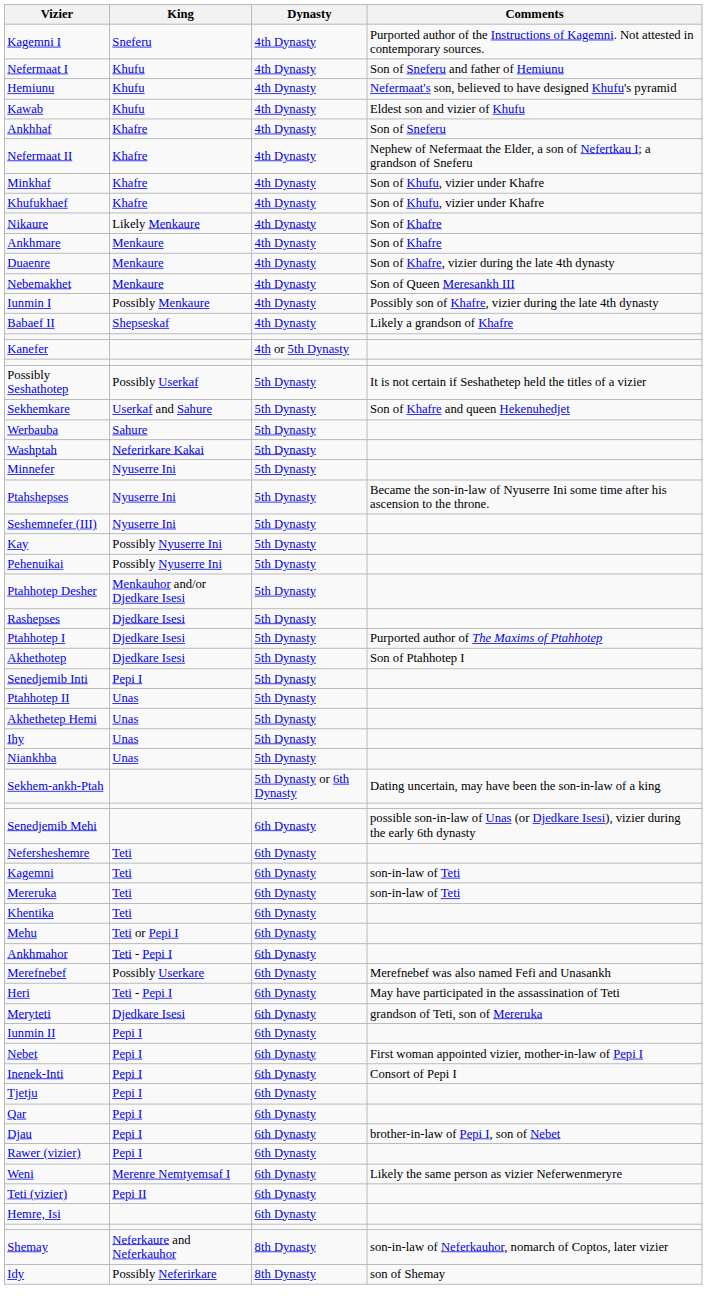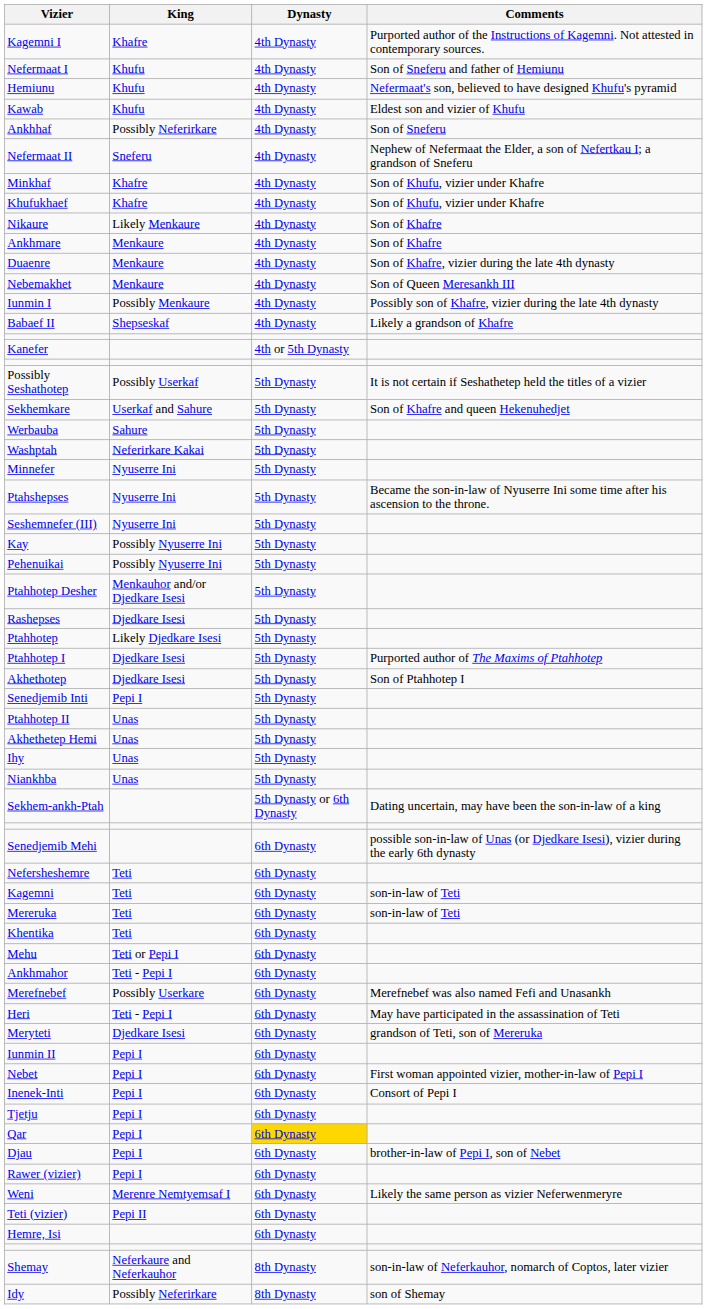 <table class="wikitable" style="margin:auto;">
 <tr>
 <th>Vizier</th>
 <th>King</th>
 <th>Dynasty</th>
 <th>Comments</th>
 </tr>
 <tr>
 <td><a href='#'>Kagemni I</a></td>
-<td><a href='#'>Sneferu</a></td>
+<td><a href='#'>Khafre</a></td>
 <td><a href='#'>4th Dynasty</a></td>
 <td>Purported author of the <a href='#'>Instructions of Kagemni</a>. Not attested in contemporary sources.</td>
 </tr>
 <tr>
 <td><a href='#'>Nefermaat I</a></td>
 <td><a href='#'>Khufu</a></td>
 <td><a href='#'>4th Dynasty</a></td>
 <td>Son of <a href='#'>Sneferu</a> and father of <a href='#'>Hemiunu</a></td>
 </tr>
 <tr>
 <td><a href='#'>Hemiunu</a></td>
 <td><a href='#'>Khufu</a></td>
 <td><a href='#'>4th Dynasty</a></td>
 <td><a href='#'>Nefermaat's</a> son, believed to have designed <a href='#'>Khufu</a>'s pyramid</td>
 </tr>
 <tr>
 <td><a href='#'>Kawab</a></td>
 <td><a href='#'>Khufu</a></td>
 <td><a href='#'>4th Dynasty</a></td>
 <td>Eldest son and vizier of <a href='#'>Khufu</a></td>
 </tr>
 <tr>
 <td><a href='#'>Ankhhaf</a></td>
-<td><a href='#'>Khafre</a></td>
+<td>Possibly <a href='#'>Neferirkare</a></td>
 <td><a href='#'>4th Dynasty</a></td>
 <td>Son of <a href='#'>Sneferu</a></td>
 </tr>
 <tr>
 <td><a href='#'>Nefermaat II</a></td>
-<td><a href='#'>Khafre</a></td>
+<td><a href='#'>Sneferu</a></td>
 <td><a href='#'>4th Dynasty</a></td>
 <td>Nephew of Nefermaat the Elder, a son of <a href='#'>Nefertkau I</a>; a grandson of Sneferu</td>
 </tr>
 <tr>
 <td><a href='#'>Minkhaf</a></td>
 <td><a href='#'>Khafre</a></td>
 <td><a href='#'>4th Dynasty</a></td>
 <td>Son of <a href='#'>Khufu</a>, vizier under Khafre</td>
 </tr>
 <tr>
 <td><a href='#'>Khufukhaef</a></td>
 <td><a href='#'>Khafre</a></td>
 <td><a href='#'>4th Dynasty</a></td>
 <td>Son of <a href='#'>Khufu</a>, vizier under Khafre</td>
 </tr>
 <tr>
 <td><a href='#'>Nikaure</a></td>
 <td>Likely <a href='#'>Menkaure</a></td>
 <td><a href='#'>4th Dynasty</a></td>
 <td>Son of <a href='#'>Khafre</a></td>
 </tr>
 <tr>
 <td><a href='#'>Ankhmare</a></td>
 <td><a href='#'>Menkaure</a></td>
 <td><a href='#'>4th Dynasty</a></td>
 <td>Son of <a href='#'>Khafre</a></td>
 </tr>
 <tr>
 <td><a href='#'>Duaenre</a></td>
 <td><a href='#'>Menkaure</a></td>
 <td><a href='#'>4th Dynasty</a></td>
 <td>Son of <a href='#'>Khafre</a>, vizier during the late 4th dynasty</td>
 </tr>
 <tr>
 <td><a href='#'>Nebemakhet</a></td>
 <td><a href='#'>Menkaure</a></td>
 <td><a href='#'>4th Dynasty</a></td>
 <td>Son of Queen <a href='#'>Meresankh III</a></td>
 </tr>
 <tr>
 <td><a href='#'>Iunmin I</a></td>
 <td>Possibly <a href='#'>Menkaure</a></td>
 <td><a href='#'>4th Dynasty</a></td>
 <td>Possibly son of <a href='#'>Khafre</a>, vizier during the late 4th dynasty</td>
 </tr>
 <tr>
 <td><a href='#'>Babaef II</a></td>
 <td><a href='#'>Shepseskaf</a></td>
 <td><a href='#'>4th Dynasty</a></td>
 <td>Likely a grandson of <a href='#'>Khafre</a></td>
 </tr>
 <tr>
 <td></td>
 <td></td>
 <td></td>
 <td></td>
 </tr>
 <tr>
 <td><a href='#'>Kanefer</a></td>
 <td></td>
 <td><a href='#'>4th</a> or <a href='#'>5th Dynasty</a></td>
 <td></td>
 </tr>
 <tr>
 <td></td>
 <td></td>
 <td></td>
 <td></td>
 </tr>
 <tr>
 <td>Possibly <a href='#'>Seshathotep</a></td>
 <td>Possibly <a href='#'>Userkaf</a></td>
 <td><a href='#'>5th Dynasty</a></td>
 <td>It is not certain if Seshathetep held the titles of a vizier</td>
 </tr>
 <tr>
 <td><a href='#'>Sekhemkare</a></td>
 <td><a href='#'>Userkaf</a> and <a href='#'>Sahure</a></td>
 <td><a href='#'>5th Dynasty</a></td>
 <td>Son of <a href='#'>Khafre</a> and queen <a href='#'>Hekenuhedjet</a></td>
 </tr>
 <tr>
 <td><a href='#'>Werbauba</a></td>
 <td><a href='#'>Sahure</a></td>
 <td><a href='#'>5th Dynasty</a></td>
 <td></td>
 </tr>
 <tr>
 <td><a href='#'>Washptah</a></td>
 <td><a href='#'>Neferirkare Kakai</a></td>
 <td><a href='#'>5th Dynasty</a></td>
 <td></td>
 </tr>
 <tr>
 <td><a href='#'>Minnefer</a></td>
 <td><a href='#'>Nyuserre Ini</a></td>
 <td><a href='#'>5th Dynasty</a></td>
 <td></td>
 </tr>
 <tr>
 <td><a href='#'>Ptahshepses</a></td>
 <td><a href='#'>Nyuserre Ini</a></td>
 <td><a href='#'>5th Dynasty</a></td>
 <td>Became the son-in-law of Nyuserre Ini some time after his ascension to the throne.</td>
 </tr>
 <tr>
 <td><a href='#'>Seshemnefer (III)</a></td>
 <td><a href='#'>Nyuserre Ini</a></td>
 <td><a href='#'>5th Dynasty</a></td>
 <td></td>
 </tr>
 <tr>
 <td><a href='#'>Kay</a></td>
 <td>Possibly <a href='#'>Nyuserre Ini</a></td>
 <td><a href='#'>5th Dynasty</a></td>
 <td></td>
 </tr>
 <tr>
 <td><a href='#'>Pehenuikai</a></td>
 <td>Possibly <a href='#'>Nyuserre Ini</a></td>
 <td><a href='#'>5th Dynasty</a></td>
 <td></td>
 </tr>
 <tr>
 <td><a href='#'>Ptahhotep Desher</a></td>
 <td><a href='#'>Menkauhor</a> and/or <a href='#'>Djedkare Isesi</a></td>
 <td><a href='#'>5th Dynasty</a></td>
 <td></td>
 </tr>
 <tr>
 <td><a href='#'>Rashepses</a></td>
 <td><a href='#'>Djedkare Isesi</a></td>
+<td><a href='#'>5th Dynasty</a></td>
+<td></td>
+</tr>
+<tr>
+<td><a href='#'>Ptahhotep</a></td>
+<td>Likely <a href='#'>Djedkare Isesi</a></td>
 <td><a href='#'>5th Dynasty</a></td>
 <td></td>
 </tr>
 <tr>
 <td><a href='#'>Ptahhotep I</a></td>
 <td><a href='#'>Djedkare Isesi</a></td>
 <td><a href='#'>5th Dynasty</a></td>
 <td>Purported author of <em><a href='#'>The Maxims of Ptahhotep</a></em></td>
 </tr>
 <tr>
 <td><a href='#'>Akhethotep</a></td>
 <td><a href='#'>Djedkare Isesi</a></td>
 <td><a href='#'>5th Dynasty</a></td>
 <td>Son of Ptahhotep I</td>
 </tr>
 <tr>
 <td><a href='#'>Senedjemib Inti</a></td>
 <td><a href='#'>Pepi I</a></td>
 <td><a href='#'>5th Dynasty</a></td>
 <td></td>
 </tr>
 <tr>
 <td><a href='#'>Ptahhotep II</a></td>
 <td><a href='#'>Unas</a></td>
 <td><a href='#'>5th Dynasty</a></td>
 <td></td>
 </tr>
 <tr>
 <td><a href='#'>Akhethetep Hemi</a></td>
 <td><a href='#'>Unas</a></td>
 <td><a href='#'>5th Dynasty</a></td>
 <td></td>
 </tr>
 <tr>
 <td><a href='#'>Ihy</a></td>
 <td><a href='#'>Unas</a></td>
 <td><a href='#'>5th Dynasty</a></td>
 <td></td>
 </tr>
 <tr>
 <td><a href='#'>Niankhba</a></td>
 <td><a href='#'>Unas</a></td>
 <td><a href='#'>5th Dynasty</a></td>
 <td></td>
 </tr>
 <tr>
 <td><a href='#'>Sekhem-ankh-Ptah</a></td>
 <td></td>
 <td><a href='#'>5th Dynasty</a> or <a href='#'>6th Dynasty</a></td>
 <td>Dating uncertain, may have been the son-in-law of a king</td>
 </tr>
 <tr>
 <td></td>
 <td></td>
 <td></td>
 <td></td>
 </tr>
 <tr>
 <td><a href='#'>Senedjemib Mehi</a></td>
 <td></td>
 <td><a href='#'>6th Dynasty</a></td>
 <td>possible son-in-law of <a href='#'>Unas</a> (or <a href='#'>Djedkare Isesi</a>), vizier during the early 6th dynasty</td>
 </tr>
 <tr>
 <td><a href='#'>Nefersheshemre</a></td>
 <td><a href='#'>Teti</a></td>
 <td><a href='#'>6th Dynasty</a></td>
 <td></td>
 </tr>
 <tr>
 <td><a href='#'>Kagemni</a></td>
 <td><a href='#'>Teti</a></td>
 <td><a href='#'>6th Dynasty</a></td>
 <td>son-in-law of <a href='#'>Teti</a></td>
 </tr>
 <tr>
 <td><a href='#'>Mereruka</a></td>
 <td><a href='#'>Teti</a></td>
 <td><a href='#'>6th Dynasty</a></td>
 <td>son-in-law of <a href='#'>Teti</a></td>
 </tr>
 <tr>
 <td><a href='#'>Khentika</a></td>
 <td><a href='#'>Teti</a></td>
 <td><a href='#'>6th Dynasty</a></td>
 <td></td>
 </tr>
 <tr>
 <td><a href='#'>Mehu</a></td>
 <td><a href='#'>Teti</a> or <a href='#'>Pepi I</a></td>
 <td><a href='#'>6th Dynasty</a></td>
 <td></td>
 </tr>
 <tr>
 <td><a href='#'>Ankhmahor</a></td>
 <td><a href='#'>Teti</a> - <a href='#'>Pepi I</a></td>
 <td><a href='#'>6th Dynasty</a></td>
 <td></td>
 </tr>
 <tr>
 <td><a href='#'>Merefnebef</a></td>
 <td>Possibly <a href='#'>Userkare</a></td>
 <td><a href='#'>6th Dynasty</a></td>
 <td>Merefnebef was also named Fefi and Unasankh</td>
 </tr>
 <tr>
 <td><a href='#'>Heri</a></td>
 <td><a href='#'>Teti</a> - <a href='#'>Pepi I</a></td>
 <td><a href='#'>6th Dynasty</a></td>
 <td>May have participated in the assassination of Teti</td>
 </tr>
 <tr>
 <td><a href='#'>Meryteti</a></td>
 <td><a href='#'>Djedkare Isesi</a></td>
 <td><a href='#'>6th Dynasty</a></td>
 <td>grandson of Teti, son of <a href='#'>Mereruka</a></td>
 </tr>
 <tr>
 <td><a href='#'>Iunmin II</a></td>
 <td><a href='#'>Pepi I</a></td>
 <td><a href='#'>6th Dynasty</a></td>
 <td></td>
 </tr>
 <tr>
 <td><a href='#'>Nebet</a></td>
 <td><a href='#'>Pepi I</a></td>
 <td><a href='#'>6th Dynasty</a></td>
 <td>First woman appointed vizier, mother-in-law of <a href='#'>Pepi I</a></td>
 </tr>
 <tr>
 <td><a href='#'>Inenek-Inti</a></td>
 <td><a href='#'>Pepi I</a></td>
 <td><a href='#'>6th Dynasty</a></td>
 <td>Consort of Pepi I</td>
 </tr>
 <tr>
 <td><a href='#'>Tjetju</a></td>
 <td><a href='#'>Pepi I</a></td>
 <td><a href='#'>6th Dynasty</a></td>
 <td></td>
 </tr>
 <tr>
 <td><a href='#'>Qar</a></td>
 <td><a href='#'>Pepi I</a></td>
-<td><a href='#'>6th Dynasty</a></td>
+<td style="background: gold;"><a href='#'>6th Dynasty</a></td>
 <td></td>
 </tr>
 <tr>
 <td><a href='#'>Djau</a></td>
 <td><a href='#'>Pepi I</a></td>
 <td><a href='#'>6th Dynasty</a></td>
 <td>brother-in-law of <a href='#'>Pepi I</a>, son of <a href='#'>Nebet</a></td>
 </tr>
 <tr>
 <td><a href='#'>Rawer (vizier)</a></td>
 <td><a href='#'>Pepi I</a></td>
 <td><a href='#'>6th Dynasty</a></td>
 <td></td>
 </tr>
 <tr>
 <td><a href='#'>Weni</a></td>
 <td><a href='#'>Merenre Nemtyemsaf I</a></td>
 <td><a href='#'>6th Dynasty</a></td>
 <td>Likely the same person as vizier Neferwenmeryre</td>
 </tr>
 <tr>
 <td><a href='#'>Teti (vizier)</a></td>
 <td><a href='#'>Pepi II</a></td>
 <td><a href='#'>6th Dynasty</a></td>
 <td></td>
 </tr>
 <tr>
 <td><a href='#'>Hemre, Isi</a></td>
 <td></td>
 <td><a href='#'>6th Dynasty</a></td>
 <td></td>
 </tr>
 <tr>
 <td></td>
 <td></td>
 <td></td>
 <td></td>
 </tr>
 <tr>
 <td><a href='#'>Shemay</a></td>
 <td><a href='#'>Neferkaure</a> and <a href='#'>Neferkauhor</a></td>
 <td><a href='#'>8th Dynasty</a></td>
 <td>son-in-law of <a href='#'>Neferkauhor</a>, nomarch of Coptos, later vizier</td>
 </tr>
 <tr>
 <td><a href='#'>Idy</a></td>
 <td>Possibly <a href='#'>Neferirkare</a></td>
 <td><a href='#'>8th Dynasty</a></td>
 <td>son of Shemay</td>
 </tr>
 </table>
